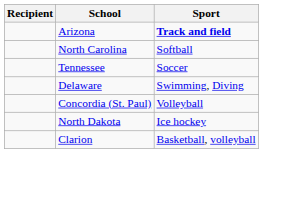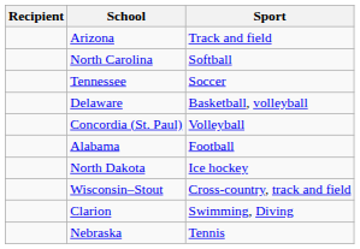 <table class="wikitable sortable">
 <tr>
 <th>Recipient</th>
 <th>School</th>
 <th>Sport</th>
 </tr>
 <tr>
 <td></td>
 <td><a href='#'>Arizona</a></td>
-<td><strong><a href='#'>Track and field</a></strong></td>
+<td><a href='#'>Track and field</a></td>
 </tr>
 <tr>
 <td></td>
 <td><a href='#'>North Carolina</a></td>
 <td><a href='#'>Softball</a></td>
 </tr>
 <tr>
 <td></td>
 <td><a href='#'>Tennessee</a></td>
 <td><a href='#'>Soccer</a></td>
 </tr>
 <tr>
 <td></td>
 <td><a href='#'>Delaware</a></td>
-<td><a href='#'>Swimming</a>, <a href='#'>Diving</a></td>
+<td><a href='#'>Basketball</a>, <a href='#'>volleyball</a></td>
 </tr>
 <tr>
 <td></td>
 <td><a href='#'>Concordia (St. Paul)</a></td>
 <td><a href='#'>Volleyball</a></td>
 </tr>
 <tr>
 <td></td>
+<td><a href='#'>Alabama</a></td>
+<td><a href='#'>Football</a></td>
+</tr>
+<tr>
+<td></td>
 <td><a href='#'>North Dakota</a></td>
 <td><a href='#'>Ice hockey</a></td>
 </tr>
 <tr>
 <td></td>
+<td><a href='#'>Wisconsin–Stout</a></td>
+<td><a href='#'>Cross-country</a>, <a href='#'>track and field</a></td>
+</tr>
+<tr>
+<td></td>
 <td><a href='#'>Clarion</a></td>
-<td><a href='#'>Basketball</a>, <a href='#'>volleyball</a></td>
+<td><a href='#'>Swimming</a>, <a href='#'>Diving</a></td>
+</tr>
+<tr>
+<td></td>
+<td><a href='#'>Nebraska</a></td>
+<td><a href='#'>Tennis</a></td>
 </tr>
 </table>
